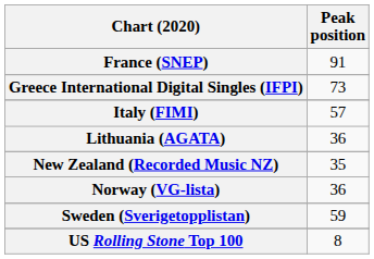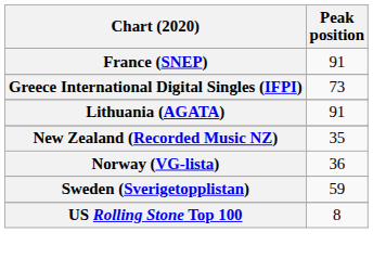 <table class="wikitable sortable plainrowheaders" style="text-align:center">
 <tr>
 <th scope="col">Chart (2020)</th>
 <th scope="col">Peak<br>position</th>
 </tr>
 <tr>
 </tr>
 <tr>
 </tr>
 <tr>
 </tr>
 <tr>
 </tr>
 <tr>
 </tr>
 <tr>
 </tr>
 <tr>
 <th scope="row">France (<a href='#'>SNEP</a>)</th>
 <td>91</td>
 </tr>
 <tr>
 </tr>
 <tr>
 <th scope="row">Greece International Digital Singles (<a href='#'>IFPI</a>)</th>
 <td>73</td>
 </tr>
 <tr>
 </tr>
 <tr>
 </tr>
 <tr>
 </tr>
 <tr>
-<th scope="row">Italy (<a href='#'>FIMI</a>)</th>
-<td>57</td>
-</tr>
-<tr>
 <th scope="row">Lithuania (<a href='#'>AGATA</a>)</th>
-<td>36</td>
+<td>91</td>
 </tr>
 <tr>
 </tr>
 <tr>
 <th scope="row">New Zealand (<a href='#'>Recorded Music NZ</a>)</th>
 <td>35</td>
 </tr>
 <tr>
 <th scope="row">Norway (<a href='#'>VG-lista</a>)</th>
 <td>36</td>
 </tr>
 <tr>
 </tr>
 <tr>
 </tr>
 <tr>
 </tr>
 <tr>
 <th scope="row">Sweden (<a href='#'>Sverigetopplistan</a>)</th>
 <td>59</td>
 </tr>
 <tr>
 </tr>
 <tr>
 </tr>
 <tr>
 </tr>
 <tr>
 </tr>
 <tr>
 </tr>
 <tr>
 <th scope="row">US <a href='#'><em>Rolling Stone</em> Top 100</a></th>
 <td>8</td>
 </tr>
 </table>
